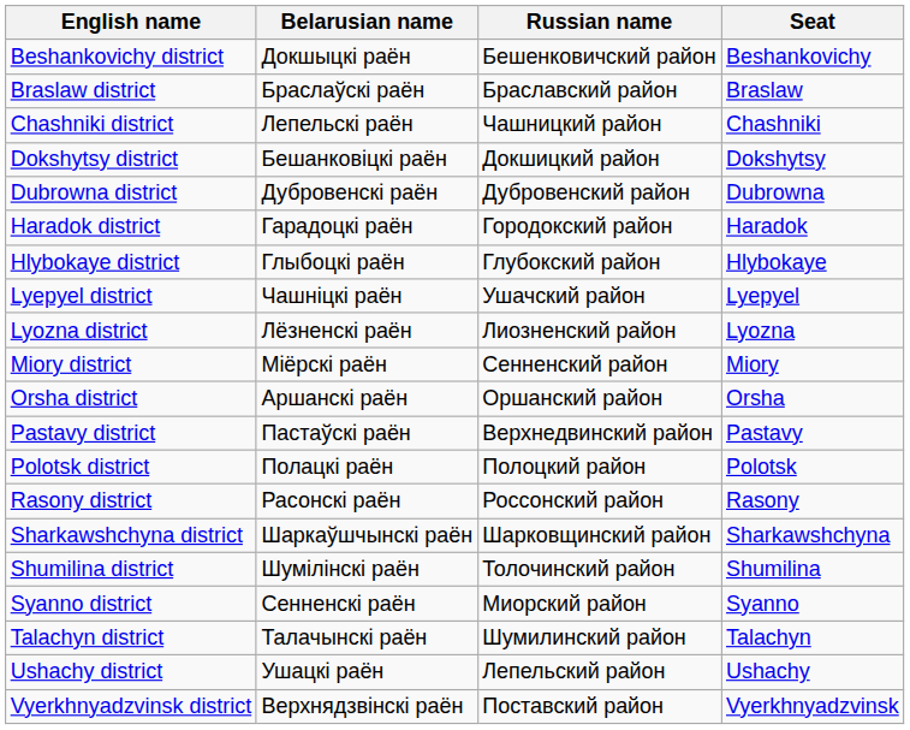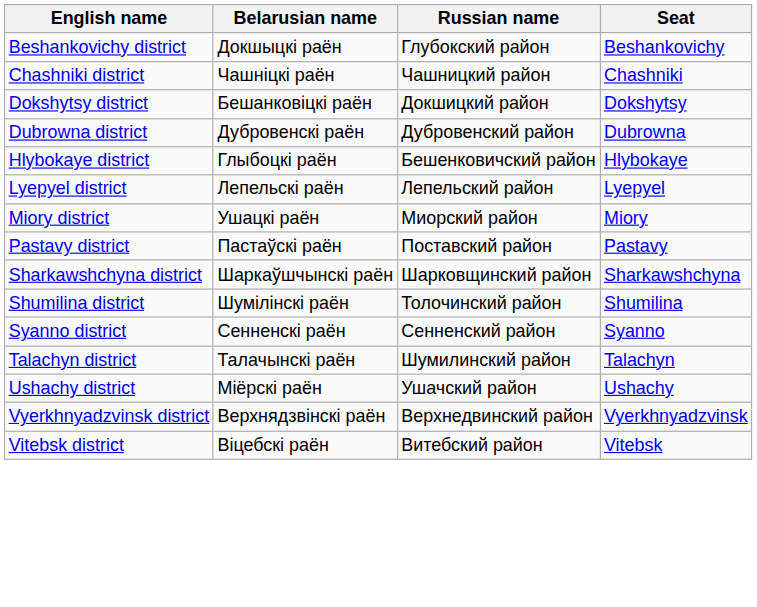 <table class="wikitable sortable">
 <tr>
 <th>English name</th>
 <th>Belarusian name</th>
 <th>Russian name</th>
 <th>Seat</th>
 </tr>
 <tr>
 <td><a href='#'>Beshankovichy district</a></td>
 <td>Докшыцкі раён</td>
-<td>Бешенковичский район</td>
+<td>Глубокский район</td>
 <td><a href='#'>Beshankovichy</a></td>
 </tr>
 <tr>
-<td><a href='#'>Braslaw district</a></td>
-<td>Браслаўскі раён</td>
-<td>Браславский район</td>
-<td><a href='#'>Braslaw</a></td>
-</tr>
-<tr>
 <td><a href='#'>Chashniki district</a></td>
-<td>Лепельскі раён</td>
+<td>Чашніцкі раён</td>
 <td>Чашницкий район</td>
 <td><a href='#'>Chashniki</a></td>
 </tr>
 <tr>
 <td><a href='#'>Dokshytsy district</a></td>
 <td>Бешанковіцкі раён</td>
 <td>Докшицкий район</td>
 <td><a href='#'>Dokshytsy</a></td>
 </tr>
 <tr>
 <td><a href='#'>Dubrowna district</a></td>
 <td>Дубровенскі раён</td>
 <td>Дубровенский район</td>
 <td><a href='#'>Dubrowna</a></td>
 </tr>
 <tr>
-<td><a href='#'>Haradok district</a></td>
-<td>Гарадоцкі раён</td>
-<td>Городокский район</td>
-<td><a href='#'>Haradok</a></td>
-</tr>
-<tr>
 <td><a href='#'>Hlybokaye district</a></td>
 <td>Глыбоцкі раён</td>
-<td>Глубокский район</td>
+<td>Бешенковичский район</td>
 <td><a href='#'>Hlybokaye</a></td>
 </tr>
 <tr>
 <td><a href='#'>Lyepyel district</a></td>
-<td>Чашніцкі раён</td>
-<td>Ушачский район</td>
+<td>Лепельскі раён</td>
+<td>Лепельский район</td>
 <td><a href='#'>Lyepyel</a></td>
 </tr>
 <tr>
-<td><a href='#'>Lyozna district</a></td>
-<td>Лёзненскі раён</td>
-<td>Лиозненский район</td>
-<td><a href='#'>Lyozna</a></td>
-</tr>
-<tr>
 <td><a href='#'>Miory district</a></td>
-<td>Міёрскі раён</td>
-<td>Сенненский район</td>
+<td>Ушацкі раён</td>
+<td>Миорский район</td>
 <td><a href='#'>Miory</a></td>
-</tr>
-<tr>
-<td><a href='#'>Orsha district</a></td>
-<td>Аршанскі раён</td>
-<td>Оршанский район</td>
-<td><a href='#'>Orsha</a></td>
 </tr>
 <tr>
 <td><a href='#'>Pastavy district</a></td>
 <td>Пастаўскі раён</td>
-<td>Верхнедвинский район</td>
+<td>Поставский район</td>
 <td><a href='#'>Pastavy</a></td>
-</tr>
-<tr>
-<td><a href='#'>Polotsk district</a></td>
-<td>Полацкі раён</td>
-<td>Полоцкий район</td>
-<td><a href='#'>Polotsk</a></td>
-</tr>
-<tr>
-<td><a href='#'>Rasony district</a></td>
-<td>Расонскі раён</td>
-<td>Россонский район</td>
-<td><a href='#'>Rasony</a></td>
 </tr>
 <tr>
 <td><a href='#'>Sharkawshchyna district</a></td>
 <td>Шаркаўшчынскі раён</td>
 <td>Шарковщинский район</td>
 <td><a href='#'>Sharkawshchyna</a></td>
 </tr>
 <tr>
 <td><a href='#'>Shumilina district</a></td>
 <td>Шумілінскі раён</td>
 <td>Толочинский район</td>
 <td><a href='#'>Shumilina</a></td>
 </tr>
 <tr>
 <td><a href='#'>Syanno district</a></td>
 <td>Сенненскі раён</td>
-<td>Миорский район</td>
+<td>Сенненский район</td>
 <td><a href='#'>Syanno</a></td>
 </tr>
 <tr>
 <td><a href='#'>Talachyn district</a></td>
 <td>Талачынскі раён</td>
 <td>Шумилинский район</td>
 <td><a href='#'>Talachyn</a></td>
 </tr>
 <tr>
 <td><a href='#'>Ushachy district</a></td>
-<td>Ушацкі раён</td>
-<td>Лепельский район</td>
+<td>Міёрскі раён</td>
+<td>Ушачский район</td>
 <td><a href='#'>Ushachy</a></td>
 </tr>
 <tr>
 <td><a href='#'>Vyerkhnyadzvinsk district</a></td>
 <td>Верхнядзвінскі раён</td>
-<td>Поставский район</td>
+<td>Верхнедвинский район</td>
 <td><a href='#'>Vyerkhnyadzvinsk</a></td>
 </tr>
+<tr>
+<td><a href='#'>Vitebsk district</a></td>
+<td>Віцебскі раён</td>
+<td>Витебский район</td>
+<td><a href='#'>Vitebsk</a></td>
+</tr>
 </table>
